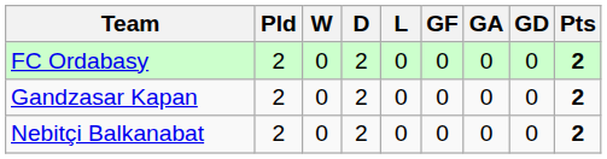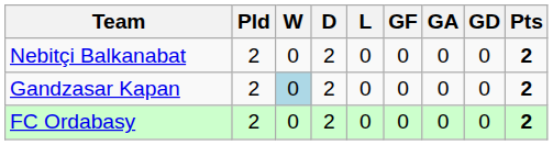 <table class="wikitable" style="text-align: center;">
 <tr>
 <th width=165>Team</th>
 <th width=20>Pld</th>
 <th width=20>W</th>
 <th width=20>D</th>
 <th width=20>L</th>
 <th width=20>GF</th>
 <th width=20>GA</th>
 <th width=20>GD</th>
 <th width=20>Pts</th>
 </tr>
-<tr bgcolor="#ccffcc">
-<td align=left> <a href='#'>FC Ordabasy</a></td>
+<tr>
+<td align=left> <a href='#'>Nebitçi Balkanabat</a></td>
 <td>2</td>
 <td>0</td>
 <td>2</td>
 <td>0</td>
 <td>0</td>
 <td>0</td>
 <td>0</td>
 <td><strong>2</strong></td>
 </tr>
 <tr>
 <td align=left><a href='#'>Gandzasar Kapan</a></td>
 <td>2</td>
-<td>0</td>
+<td style="background: lightblue;">0</td>
 <td>2</td>
 <td>0</td>
 <td>0</td>
 <td>0</td>
 <td>0</td>
 <td><strong>2</strong></td>
 </tr>
-<tr>
-<td align=left> <a href='#'>Nebitçi Balkanabat</a></td>
+<tr bgcolor="#ccffcc">
+<td align=left> <a href='#'>FC Ordabasy</a></td>
 <td>2</td>
 <td>0</td>
 <td>2</td>
 <td>0</td>
 <td>0</td>
 <td>0</td>
 <td>0</td>
 <td><strong>2</strong></td>
 </tr>
 </table>
